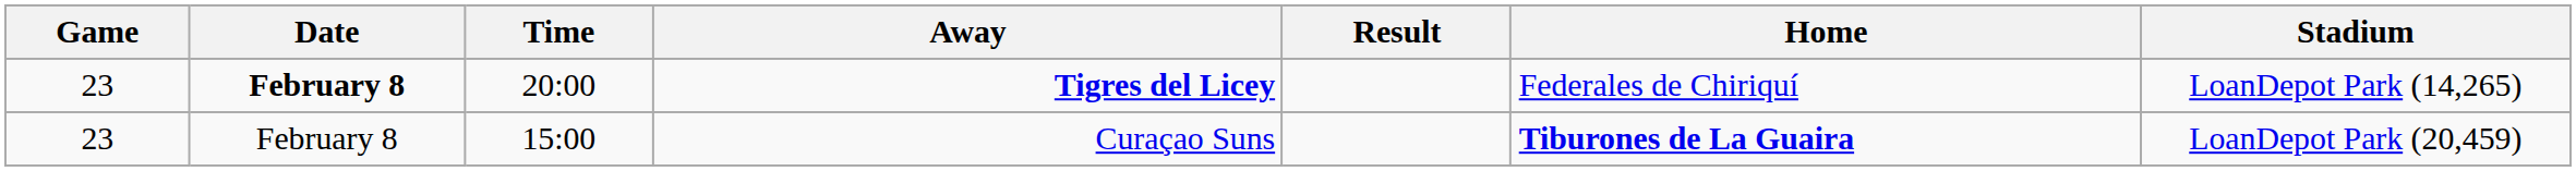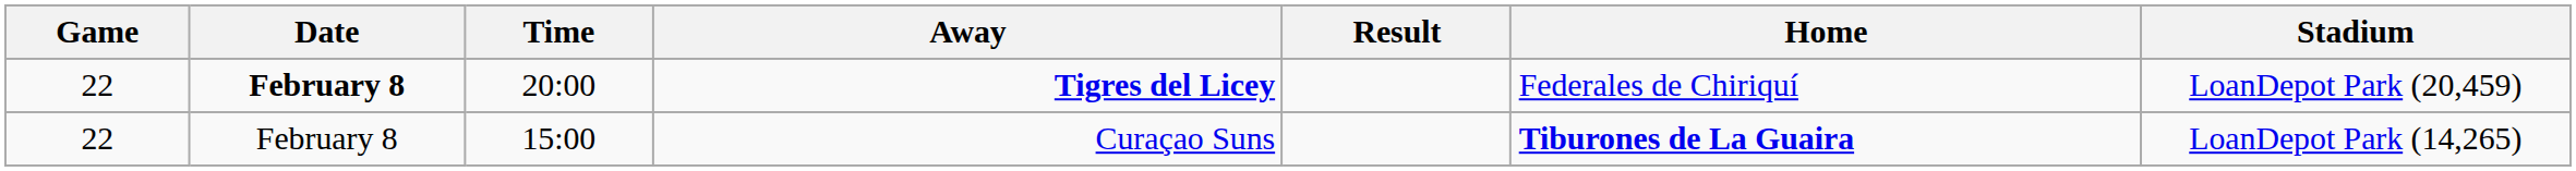 <table class="wikitable" style="font-size:95%; text-align: center; width: 95%;">
 <tr>
 <th width="30">Game</th>
 <th width="50">Date</th>
 <th width="40">Time</th>
 <th width="150">Away</th>
 <th width="50">Result</th>
 <th width="150">Home</th>
 <th width="100">Stadium</th>
 </tr>
 <tr align=center>
-<td>23</td>
+<td>22</td>
 <td><strong>February 8</strong></td>
 <td>20:00</td>
 <td align=right><strong><a href='#'>Tigres del Licey</a> </strong></td>
 <td><strong></strong></td>
 <td align=left> <a href='#'>Federales de Chiriquí</a></td>
-<td><a href='#'>LoanDepot Park</a> (14,265)</td>
+<td><a href='#'>LoanDepot Park</a> (20,459)</td>
 </tr>
 <tr align=center>
-<td>23</td>
+<td>22</td>
 <td>February 8</td>
 <td>15:00</td>
 <td align=right><a href='#'>Curaçao Suns</a> </td>
 <td><strong></strong></td>
 <td align=left><strong> <a href='#'>Tiburones de La Guaira</a></strong></td>
-<td><a href='#'>LoanDepot Park</a> (20,459)</td>
+<td><a href='#'>LoanDepot Park</a> (14,265)</td>
 </tr>
 </table>
